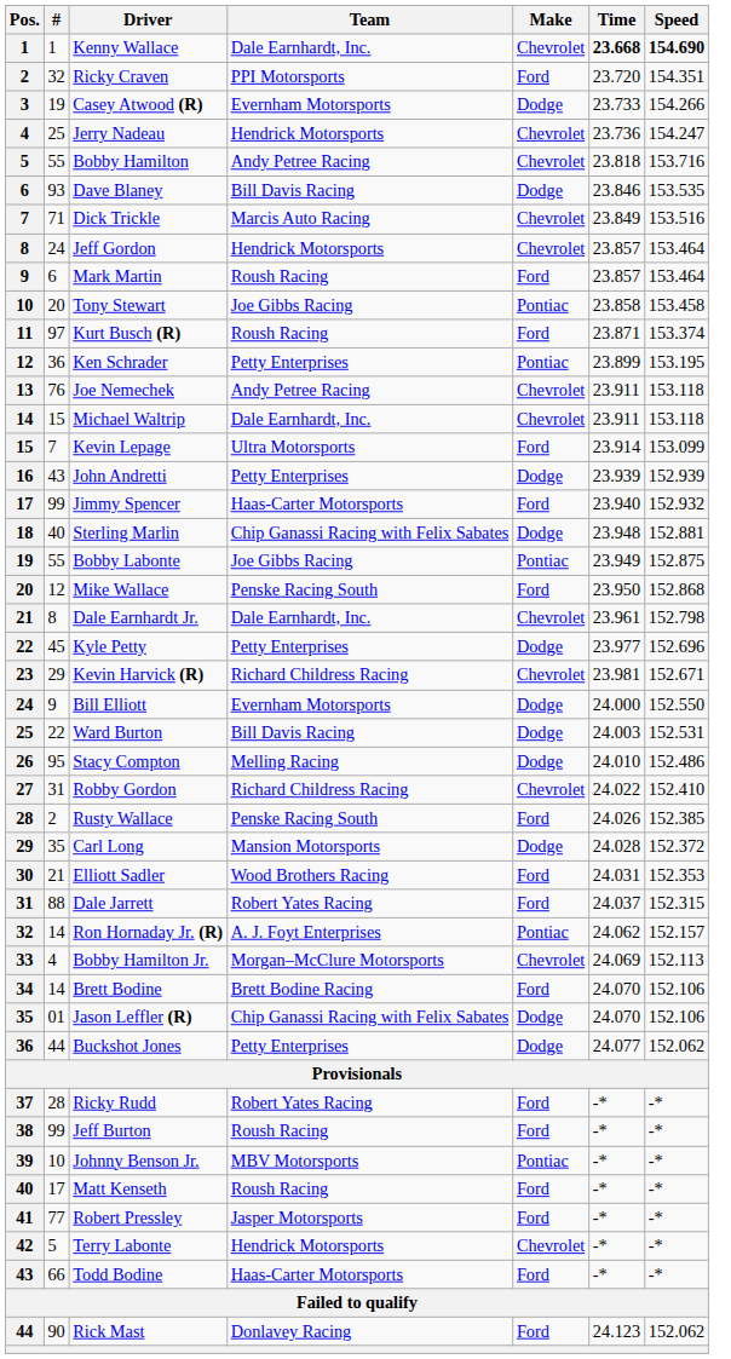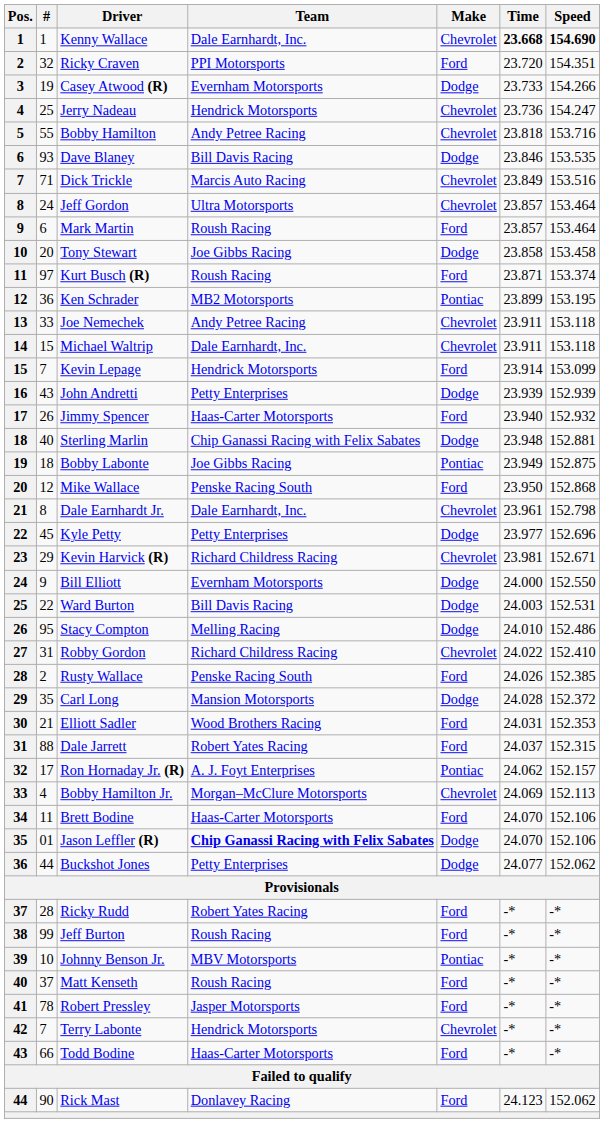 <table class="wikitable" style="font-size:95%">
 <tr>
 <th>Pos.</th>
 <th>#</th>
 <th>Driver</th>
 <th>Team</th>
 <th>Make</th>
 <th>Time</th>
 <th>Speed</th>
 </tr>
 <tr>
 <th>1</th>
 <td>1</td>
 <td><a href='#'>Kenny Wallace</a></td>
 <td><a href='#'>Dale Earnhardt, Inc.</a></td>
 <td><a href='#'>Chevrolet</a></td>
 <td><strong>23.668</strong></td>
 <td><strong>154.690</strong></td>
 </tr>
 <tr>
 <th>2</th>
 <td>32</td>
 <td><a href='#'>Ricky Craven</a></td>
 <td><a href='#'>PPI Motorsports</a></td>
 <td><a href='#'>Ford</a></td>
 <td>23.720</td>
 <td>154.351</td>
 </tr>
 <tr>
 <th>3</th>
 <td>19</td>
 <td><a href='#'>Casey Atwood</a> <strong>(R)</strong></td>
 <td><a href='#'>Evernham Motorsports</a></td>
 <td><a href='#'>Dodge</a></td>
 <td>23.733</td>
 <td>154.266</td>
 </tr>
 <tr>
 <th>4</th>
 <td>25</td>
 <td><a href='#'>Jerry Nadeau</a></td>
 <td><a href='#'>Hendrick Motorsports</a></td>
 <td><a href='#'>Chevrolet</a></td>
 <td>23.736</td>
 <td>154.247</td>
 </tr>
 <tr>
 <th>5</th>
 <td>55</td>
 <td><a href='#'>Bobby Hamilton</a></td>
 <td><a href='#'>Andy Petree Racing</a></td>
 <td><a href='#'>Chevrolet</a></td>
 <td>23.818</td>
 <td>153.716</td>
 </tr>
 <tr>
 <th>6</th>
 <td>93</td>
 <td><a href='#'>Dave Blaney</a></td>
 <td><a href='#'>Bill Davis Racing</a></td>
 <td><a href='#'>Dodge</a></td>
 <td>23.846</td>
 <td>153.535</td>
 </tr>
 <tr>
 <th>7</th>
 <td>71</td>
 <td><a href='#'>Dick Trickle</a></td>
 <td><a href='#'>Marcis Auto Racing</a></td>
 <td><a href='#'>Chevrolet</a></td>
 <td>23.849</td>
 <td>153.516</td>
 </tr>
 <tr>
 <th>8</th>
 <td>24</td>
 <td><a href='#'>Jeff Gordon</a></td>
-<td><a href='#'>Hendrick Motorsports</a></td>
+<td><a href='#'>Ultra Motorsports</a></td>
 <td><a href='#'>Chevrolet</a></td>
 <td>23.857</td>
 <td>153.464</td>
 </tr>
 <tr>
 <th>9</th>
 <td>6</td>
 <td><a href='#'>Mark Martin</a></td>
 <td><a href='#'>Roush Racing</a></td>
 <td><a href='#'>Ford</a></td>
 <td>23.857</td>
 <td>153.464</td>
 </tr>
 <tr>
 <th>10</th>
 <td>20</td>
 <td><a href='#'>Tony Stewart</a></td>
 <td><a href='#'>Joe Gibbs Racing</a></td>
-<td><a href='#'>Pontiac</a></td>
+<td><a href='#'>Dodge</a></td>
 <td>23.858</td>
 <td>153.458</td>
 </tr>
 <tr>
 <th>11</th>
 <td>97</td>
 <td><a href='#'>Kurt Busch</a> <strong>(R)</strong></td>
 <td><a href='#'>Roush Racing</a></td>
 <td><a href='#'>Ford</a></td>
 <td>23.871</td>
 <td>153.374</td>
 </tr>
 <tr>
 <th>12</th>
 <td>36</td>
 <td><a href='#'>Ken Schrader</a></td>
-<td><a href='#'>Petty Enterprises</a></td>
+<td><a href='#'>MB2 Motorsports</a></td>
 <td><a href='#'>Pontiac</a></td>
 <td>23.899</td>
 <td>153.195</td>
 </tr>
 <tr>
 <th>13</th>
-<td>76</td>
+<td>33</td>
 <td><a href='#'>Joe Nemechek</a></td>
 <td><a href='#'>Andy Petree Racing</a></td>
 <td><a href='#'>Chevrolet</a></td>
 <td>23.911</td>
 <td>153.118</td>
 </tr>
 <tr>
 <th>14</th>
 <td>15</td>
 <td><a href='#'>Michael Waltrip</a></td>
 <td><a href='#'>Dale Earnhardt, Inc.</a></td>
 <td><a href='#'>Chevrolet</a></td>
 <td>23.911</td>
 <td>153.118</td>
 </tr>
 <tr>
 <th>15</th>
 <td>7</td>
 <td><a href='#'>Kevin Lepage</a></td>
-<td><a href='#'>Ultra Motorsports</a></td>
+<td><a href='#'>Hendrick Motorsports</a></td>
 <td><a href='#'>Ford</a></td>
 <td>23.914</td>
 <td>153.099</td>
 </tr>
 <tr>
 <th>16</th>
 <td>43</td>
 <td><a href='#'>John Andretti</a></td>
 <td><a href='#'>Petty Enterprises</a></td>
 <td><a href='#'>Dodge</a></td>
 <td>23.939</td>
 <td>152.939</td>
 </tr>
 <tr>
 <th>17</th>
-<td>99</td>
+<td>26</td>
 <td><a href='#'>Jimmy Spencer</a></td>
 <td><a href='#'>Haas-Carter Motorsports</a></td>
 <td><a href='#'>Ford</a></td>
 <td>23.940</td>
 <td>152.932</td>
 </tr>
 <tr>
 <th>18</th>
 <td>40</td>
 <td><a href='#'>Sterling Marlin</a></td>
 <td><a href='#'>Chip Ganassi Racing with Felix Sabates</a></td>
 <td><a href='#'>Dodge</a></td>
 <td>23.948</td>
 <td>152.881</td>
 </tr>
 <tr>
 <th>19</th>
-<td>55</td>
+<td>18</td>
 <td><a href='#'>Bobby Labonte</a></td>
 <td><a href='#'>Joe Gibbs Racing</a></td>
 <td><a href='#'>Pontiac</a></td>
 <td>23.949</td>
 <td>152.875</td>
 </tr>
 <tr>
 <th>20</th>
 <td>12</td>
 <td><a href='#'>Mike Wallace</a></td>
 <td><a href='#'>Penske Racing South</a></td>
 <td><a href='#'>Ford</a></td>
 <td>23.950</td>
 <td>152.868</td>
 </tr>
 <tr>
 <th>21</th>
 <td>8</td>
 <td><a href='#'>Dale Earnhardt Jr.</a></td>
 <td><a href='#'>Dale Earnhardt, Inc.</a></td>
 <td><a href='#'>Chevrolet</a></td>
 <td>23.961</td>
 <td>152.798</td>
 </tr>
 <tr>
 <th>22</th>
 <td>45</td>
 <td><a href='#'>Kyle Petty</a></td>
 <td><a href='#'>Petty Enterprises</a></td>
 <td><a href='#'>Dodge</a></td>
 <td>23.977</td>
 <td>152.696</td>
 </tr>
 <tr>
 <th>23</th>
 <td>29</td>
 <td><a href='#'>Kevin Harvick</a> <strong>(R)</strong></td>
 <td><a href='#'>Richard Childress Racing</a></td>
 <td><a href='#'>Chevrolet</a></td>
 <td>23.981</td>
 <td>152.671</td>
 </tr>
 <tr>
 <th>24</th>
 <td>9</td>
 <td><a href='#'>Bill Elliott</a></td>
 <td><a href='#'>Evernham Motorsports</a></td>
 <td><a href='#'>Dodge</a></td>
 <td>24.000</td>
 <td>152.550</td>
 </tr>
 <tr>
 <th>25</th>
 <td>22</td>
 <td><a href='#'>Ward Burton</a></td>
 <td><a href='#'>Bill Davis Racing</a></td>
 <td><a href='#'>Dodge</a></td>
 <td>24.003</td>
 <td>152.531</td>
 </tr>
 <tr>
 <th>26</th>
 <td>95</td>
 <td><a href='#'>Stacy Compton</a></td>
 <td><a href='#'>Melling Racing</a></td>
 <td><a href='#'>Dodge</a></td>
 <td>24.010</td>
 <td>152.486</td>
 </tr>
 <tr>
 <th>27</th>
 <td>31</td>
 <td><a href='#'>Robby Gordon</a></td>
 <td><a href='#'>Richard Childress Racing</a></td>
 <td><a href='#'>Chevrolet</a></td>
 <td>24.022</td>
 <td>152.410</td>
 </tr>
 <tr>
 <th>28</th>
 <td>2</td>
 <td><a href='#'>Rusty Wallace</a></td>
 <td><a href='#'>Penske Racing South</a></td>
 <td><a href='#'>Ford</a></td>
 <td>24.026</td>
 <td>152.385</td>
 </tr>
 <tr>
 <th>29</th>
 <td>35</td>
 <td><a href='#'>Carl Long</a></td>
 <td><a href='#'>Mansion Motorsports</a></td>
 <td><a href='#'>Dodge</a></td>
 <td>24.028</td>
 <td>152.372</td>
 </tr>
 <tr>
 <th>30</th>
 <td>21</td>
 <td><a href='#'>Elliott Sadler</a></td>
 <td><a href='#'>Wood Brothers Racing</a></td>
 <td><a href='#'>Ford</a></td>
 <td>24.031</td>
 <td>152.353</td>
 </tr>
 <tr>
 <th>31</th>
 <td>88</td>
 <td><a href='#'>Dale Jarrett</a></td>
 <td><a href='#'>Robert Yates Racing</a></td>
 <td><a href='#'>Ford</a></td>
 <td>24.037</td>
 <td>152.315</td>
 </tr>
 <tr>
 <th>32</th>
-<td>14</td>
+<td>17</td>
 <td><a href='#'>Ron Hornaday Jr.</a> <strong>(R)</strong></td>
 <td><a href='#'>A. J. Foyt Enterprises</a></td>
 <td><a href='#'>Pontiac</a></td>
 <td>24.062</td>
 <td>152.157</td>
 </tr>
 <tr>
 <th>33</th>
 <td>4</td>
 <td><a href='#'>Bobby Hamilton Jr.</a></td>
 <td><a href='#'>Morgan–McClure Motorsports</a></td>
 <td><a href='#'>Chevrolet</a></td>
 <td>24.069</td>
 <td>152.113</td>
 </tr>
 <tr>
 <th>34</th>
-<td>14</td>
+<td>11</td>
 <td><a href='#'>Brett Bodine</a></td>
-<td><a href='#'>Brett Bodine Racing</a></td>
+<td><a href='#'>Haas-Carter Motorsports</a></td>
 <td><a href='#'>Ford</a></td>
 <td>24.070</td>
 <td>152.106</td>
 </tr>
 <tr>
 <th>35</th>
 <td>01</td>
 <td><a href='#'>Jason Leffler</a> <strong>(R)</strong></td>
-<td><a href='#'>Chip Ganassi Racing with Felix Sabates</a></td>
+<td><strong><a href='#'>Chip Ganassi Racing with Felix Sabates</a></strong></td>
 <td><a href='#'>Dodge</a></td>
 <td>24.070</td>
 <td>152.106</td>
 </tr>
 <tr>
 <th>36</th>
 <td>44</td>
 <td><a href='#'>Buckshot Jones</a></td>
 <td><a href='#'>Petty Enterprises</a></td>
 <td><a href='#'>Dodge</a></td>
 <td>24.077</td>
 <td>152.062</td>
 </tr>
 <tr>
 <th colspan="7">Provisionals</th>
 </tr>
 <tr>
 <th>37</th>
 <td>28</td>
 <td><a href='#'>Ricky Rudd</a></td>
 <td><a href='#'>Robert Yates Racing</a></td>
 <td><a href='#'>Ford</a></td>
 <td>-*</td>
 <td>-*</td>
 </tr>
 <tr>
 <th>38</th>
 <td>99</td>
 <td><a href='#'>Jeff Burton</a></td>
 <td><a href='#'>Roush Racing</a></td>
 <td><a href='#'>Ford</a></td>
 <td>-*</td>
 <td>-*</td>
 </tr>
 <tr>
 <th>39</th>
 <td>10</td>
 <td><a href='#'>Johnny Benson Jr.</a></td>
 <td><a href='#'>MBV Motorsports</a></td>
 <td><a href='#'>Pontiac</a></td>
 <td>-*</td>
 <td>-*</td>
 </tr>
 <tr>
 <th>40</th>
-<td>17</td>
+<td>37</td>
 <td><a href='#'>Matt Kenseth</a></td>
 <td><a href='#'>Roush Racing</a></td>
 <td><a href='#'>Ford</a></td>
 <td>-*</td>
 <td>-*</td>
 </tr>
 <tr>
 <th>41</th>
-<td>77</td>
+<td>78</td>
 <td><a href='#'>Robert Pressley</a></td>
 <td><a href='#'>Jasper Motorsports</a></td>
 <td><a href='#'>Ford</a></td>
 <td>-*</td>
 <td>-*</td>
 </tr>
 <tr>
 <th>42</th>
-<td>5</td>
+<td>7</td>
 <td><a href='#'>Terry Labonte</a></td>
 <td><a href='#'>Hendrick Motorsports</a></td>
 <td><a href='#'>Chevrolet</a></td>
 <td>-*</td>
 <td>-*</td>
 </tr>
 <tr>
 <th>43</th>
 <td>66</td>
 <td><a href='#'>Todd Bodine</a></td>
 <td><a href='#'>Haas-Carter Motorsports</a></td>
 <td><a href='#'>Ford</a></td>
 <td>-*</td>
 <td>-*</td>
 </tr>
 <tr>
 <th colspan="7">Failed to qualify</th>
 </tr>
 <tr>
 <th>44</th>
 <td>90</td>
 <td><a href='#'>Rick Mast</a></td>
 <td><a href='#'>Donlavey Racing</a></td>
 <td><a href='#'>Ford</a></td>
 <td>24.123</td>
 <td>152.062</td>
 </tr>
 <tr>
 <th colspan="7"></th>
 </tr>
 </table>
